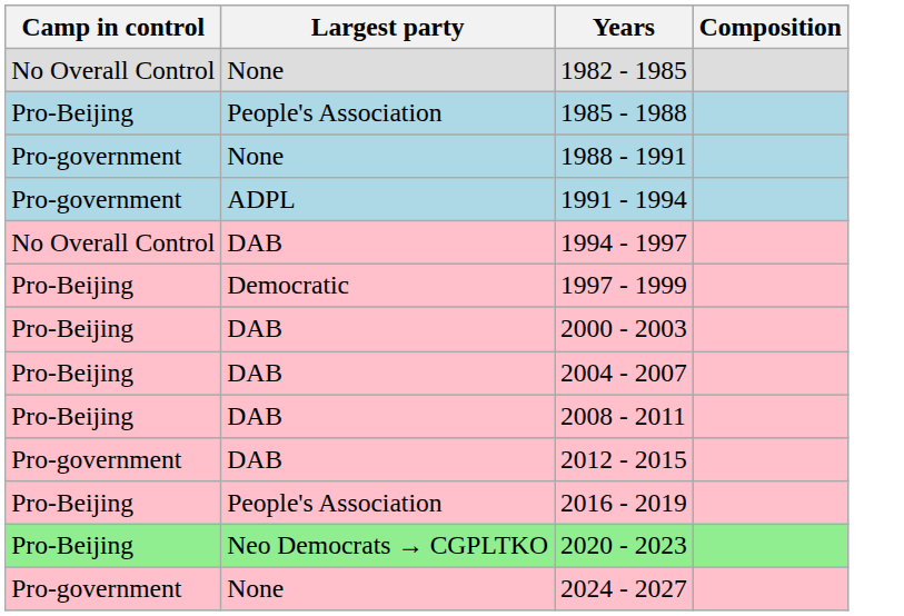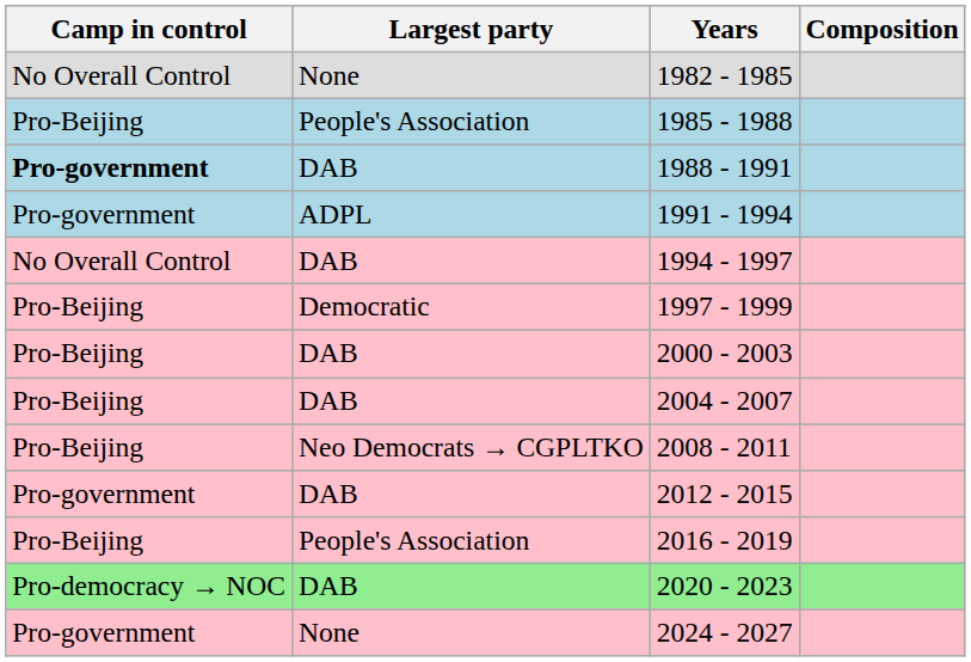 <table class="wikitable" style="font-size: 95%;">
 <tr>
 <th>Camp in control</th>
 <th>Largest party</th>
 <th>Years</th>
 <th>Composition</th>
 </tr>
 <tr ! style="background-color: #DDDDDD">
 <td>No Overall Control</td>
 <td>None</td>
 <td>1982 - 1985</td>
 <td></td>
 </tr>
 <tr ! style="background-color: LightBlue">
 <td>Pro-Beijing</td>
 <td>People's Association</td>
 <td>1985 - 1988</td>
 <td></td>
 </tr>
 <tr ! style="background-color: LightBlue">
-<td>Pro-government</td>
-<td>None</td>
+<td><strong>Pro-government</strong></td>
+<td>DAB</td>
 <td>1988 - 1991</td>
 <td></td>
 </tr>
 <tr ! style="background-color: LightBlue">
 <td>Pro-government</td>
 <td>ADPL</td>
 <td>1991 - 1994</td>
 <td></td>
 </tr>
 <tr ! style="background-color: Pink">
 <td>No Overall Control</td>
 <td>DAB</td>
 <td>1994 - 1997</td>
 <td></td>
 </tr>
 <tr ! style="background-color: Pink">
 <td>Pro-Beijing</td>
 <td>Democratic</td>
 <td>1997 - 1999</td>
 <td></td>
 </tr>
 <tr ! style="background-color: Pink">
 <td>Pro-Beijing</td>
 <td>DAB</td>
 <td>2000 - 2003</td>
 <td></td>
 </tr>
 <tr ! style="background-color: Pink">
 <td>Pro-Beijing</td>
 <td>DAB</td>
 <td>2004 - 2007</td>
 <td></td>
 </tr>
 <tr ! style="background-color: Pink">
 <td>Pro-Beijing</td>
-<td>DAB</td>
+<td>Neo Democrats → CGPLTKO</td>
 <td>2008 - 2011</td>
 <td></td>
 </tr>
 <tr ! style="background-color: Pink">
 <td>Pro-government</td>
 <td>DAB</td>
 <td>2012 - 2015</td>
 <td></td>
 </tr>
 <tr ! style="background-color: Pink">
 <td>Pro-Beijing</td>
 <td>People's Association</td>
 <td>2016 - 2019</td>
 <td></td>
 </tr>
 <tr ! style="background-color: LightGreen">
-<td>Pro-Beijing</td>
-<td>Neo Democrats → CGPLTKO</td>
+<td>Pro-democracy → NOC</td>
+<td>DAB</td>
 <td>2020 - 2023</td>
 <td></td>
 </tr>
 <tr ! style="background-color: Pink">
 <td>Pro-government</td>
 <td>None</td>
 <td>2024 - 2027</td>
 <td></td>
 </tr>
 </table>
